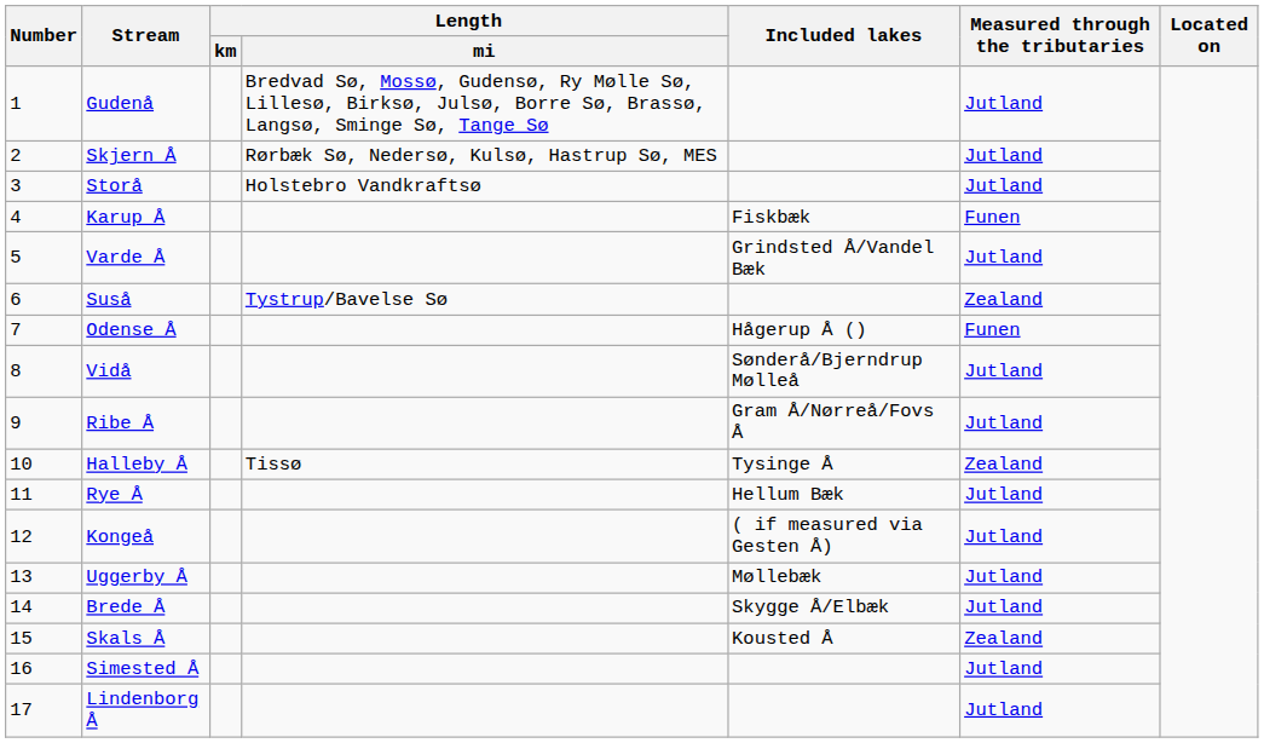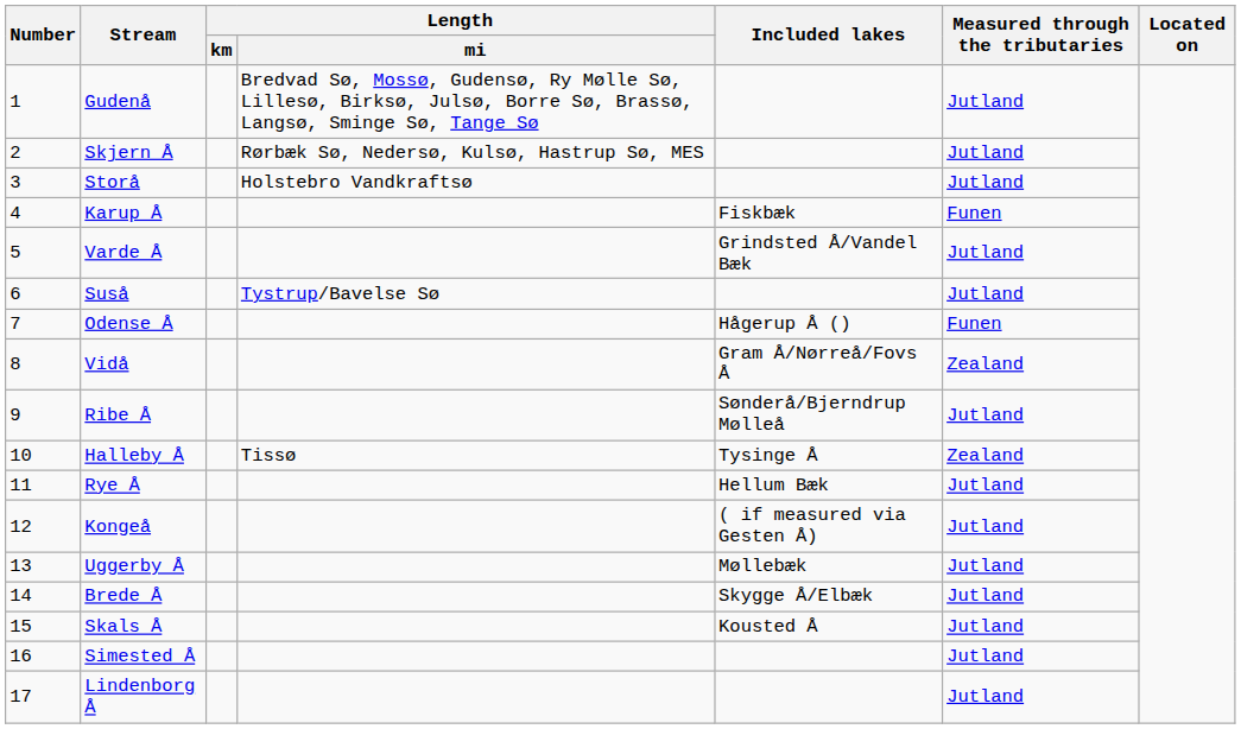 <table class="wikitable sortable">
 <tr>
 <th rowspan=2>Number</th>
 <th rowspan=2>Stream</th>
 <th colspan=2>Length</th>
 <th rowspan=2>Included lakes</th>
 <th rowspan=2>Measured through the tributaries</th>
 <th rowspan=2>Located on</th>
 </tr>
 <tr>
 <th>km</th>
 <th>mi</th>
 </tr>
 <tr>
 <td>1</td>
 <td><a href='#'>Gudenå</a></td>
 <td></td>
 <td>Bredvad Sø, <a href='#'>Mossø</a>, Gudensø, Ry Mølle Sø, Lillesø, Birksø, Julsø, Borre Sø, Brassø, Langsø, Sminge Sø, <a href='#'>Tange Sø</a></td>
 <td></td>
 <td><a href='#'>Jutland</a></td>
 </tr>
 <tr>
 <td>2</td>
 <td><a href='#'>Skjern Å</a></td>
 <td></td>
 <td>Rørbæk Sø, Nedersø, Kulsø, Hastrup Sø, MES</td>
 <td></td>
 <td><a href='#'>Jutland</a></td>
 </tr>
 <tr>
 <td>3</td>
 <td><a href='#'>Storå</a></td>
 <td></td>
 <td>Holstebro Vandkraftsø</td>
 <td></td>
 <td><a href='#'>Jutland</a></td>
 </tr>
 <tr>
 <td>4</td>
 <td><a href='#'>Karup Å</a></td>
 <td></td>
 <td></td>
 <td>Fiskbæk</td>
 <td><a href='#'>Funen</a></td>
 </tr>
 <tr>
 <td>5</td>
 <td><a href='#'>Varde Å</a></td>
 <td></td>
 <td></td>
 <td>Grindsted Å/Vandel Bæk</td>
 <td><a href='#'>Jutland</a></td>
 </tr>
 <tr>
 <td>6</td>
 <td><a href='#'>Suså</a></td>
 <td></td>
 <td><a href='#'>Tystrup</a>/Bavelse Sø</td>
 <td></td>
-<td><a href='#'>Zealand</a></td>
+<td><a href='#'>Jutland</a></td>
 </tr>
 <tr>
 <td>7</td>
 <td><a href='#'>Odense Å</a></td>
 <td></td>
 <td></td>
 <td>Hågerup Å ()</td>
 <td><a href='#'>Funen</a></td>
 </tr>
 <tr>
 <td>8</td>
 <td><a href='#'>Vidå</a></td>
 <td></td>
 <td></td>
-<td>Sønderå/Bjerndrup Mølleå</td>
-<td><a href='#'>Jutland</a></td>
+<td>Gram Å/Nørreå/Fovs Å</td>
+<td><a href='#'>Zealand</a></td>
 </tr>
 <tr>
 <td>9</td>
 <td><a href='#'>Ribe Å</a></td>
 <td></td>
 <td></td>
-<td>Gram Å/Nørreå/Fovs Å</td>
+<td>Sønderå/Bjerndrup Mølleå</td>
 <td><a href='#'>Jutland</a></td>
 </tr>
 <tr>
 <td>10</td>
 <td><a href='#'>Halleby Å</a></td>
 <td></td>
 <td>Tissø</td>
 <td>Tysinge Å</td>
 <td><a href='#'>Zealand</a></td>
 </tr>
 <tr>
 <td>11</td>
 <td><a href='#'>Rye Å</a></td>
 <td></td>
 <td></td>
 <td>Hellum Bæk</td>
 <td><a href='#'>Jutland</a></td>
 </tr>
 <tr>
 <td>12</td>
 <td><a href='#'>Kongeå</a></td>
 <td></td>
 <td></td>
 <td>( if measured via Gesten Å)</td>
 <td><a href='#'>Jutland</a></td>
 </tr>
 <tr>
 <td>13</td>
 <td><a href='#'>Uggerby Å</a></td>
 <td></td>
 <td></td>
 <td>Møllebæk</td>
 <td><a href='#'>Jutland</a></td>
 </tr>
 <tr>
 <td>14</td>
 <td><a href='#'>Brede Å</a></td>
 <td></td>
 <td></td>
 <td>Skygge Å/Elbæk</td>
 <td><a href='#'>Jutland</a></td>
 </tr>
 <tr>
 <td>15</td>
 <td><a href='#'>Skals Å</a></td>
 <td></td>
 <td></td>
 <td>Kousted Å</td>
-<td><a href='#'>Zealand</a></td>
+<td><a href='#'>Jutland</a></td>
 </tr>
 <tr>
 <td>16</td>
 <td><a href='#'>Simested Å</a></td>
 <td></td>
 <td></td>
 <td></td>
 <td><a href='#'>Jutland</a></td>
 </tr>
 <tr>
 <td>17</td>
 <td><a href='#'>Lindenborg Å</a></td>
 <td></td>
 <td></td>
 <td></td>
 <td><a href='#'>Jutland</a></td>
 </tr>
 </table>
